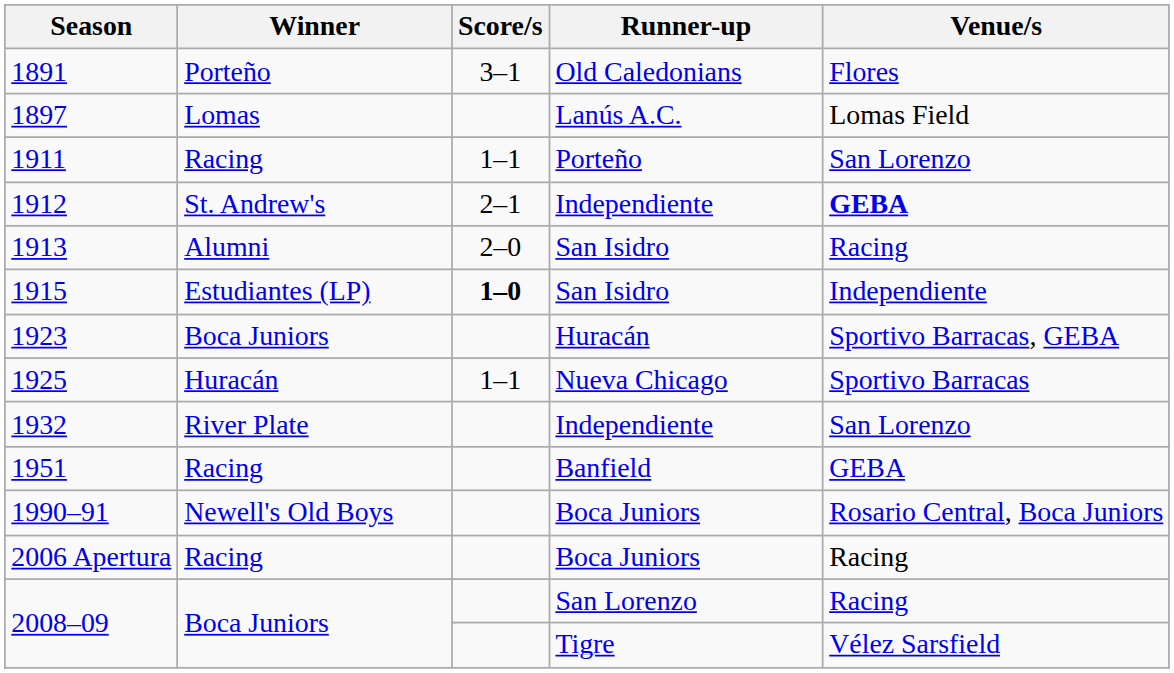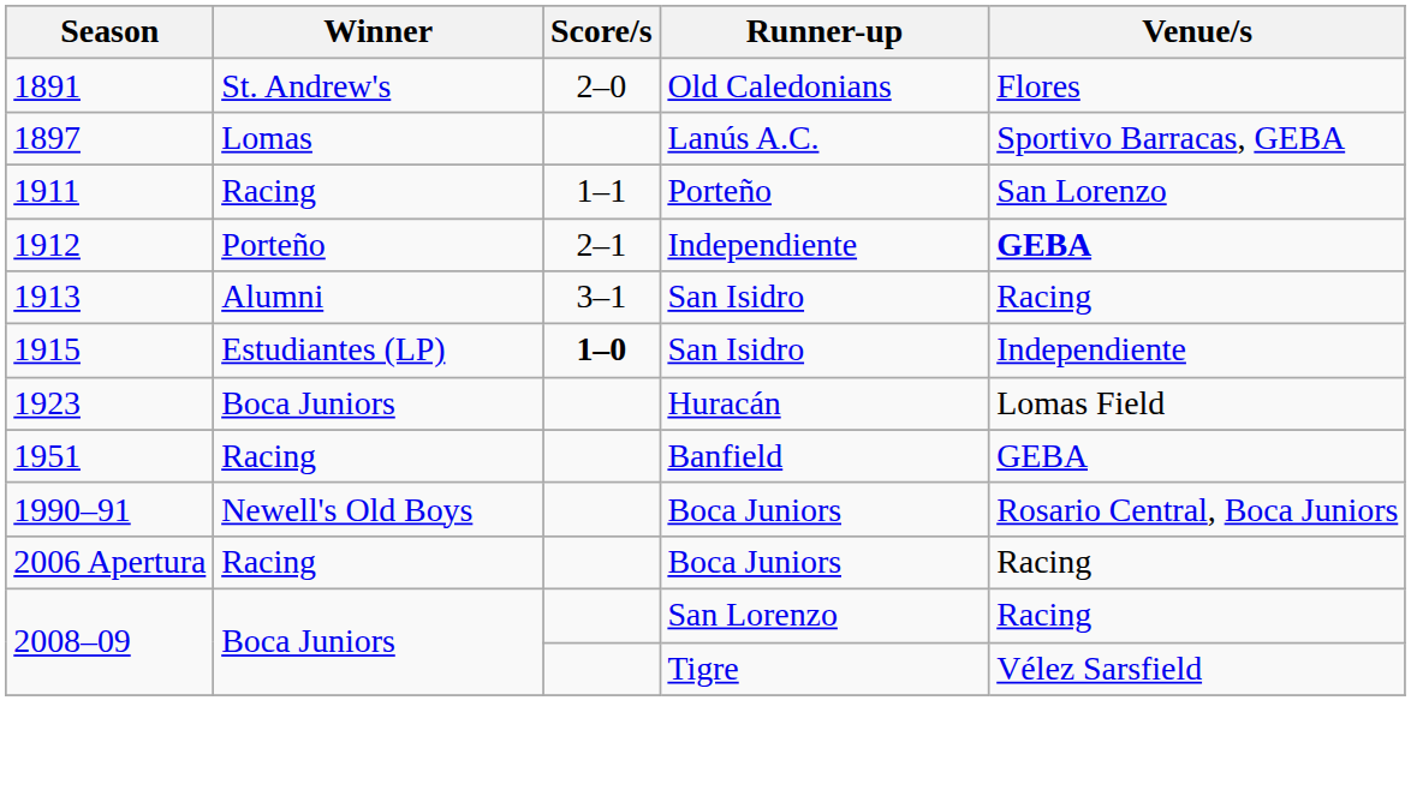 <table class="wikitable plainrowheaders sortable">
 <tr>
 <th scope="col">Season</th>
 <th scope="col" width=150px>Winner</th>
 <th scope="col">Score/s</th>
 <th scope="col" width=150px>Runner-up</th>
 <th scope="col">Venue/s</th>
 </tr>
 <tr>
 <td><a href='#'>1891</a> </td>
-<td><a href='#'>Porteño</a></td>
-<td align=center>3–1</td>
+<td><a href='#'>St. Andrew's</a></td>
+<td align=center>2–0</td>
 <td><a href='#'>Old Caledonians</a></td>
 <td><a href='#'>Flores</a></td>
 </tr>
 <tr>
 <td><a href='#'>1897</a></td>
 <td><a href='#'>Lomas</a></td>
 <td></td>
 <td><a href='#'>Lanús A.C.</a></td>
-<td>Lomas Field</td>
+<td><a href='#'>Sportivo Barracas</a>, <a href='#'>GEBA</a></td>
 </tr>
 <tr>
 <td><a href='#'>1911</a></td>
 <td><a href='#'>Racing</a></td>
 <td align=center>1–1 </td>
 <td><a href='#'>Porteño</a></td>
 <td><a href='#'>San Lorenzo</a> </td>
 </tr>
 <tr>
 <td><a href='#'>1912 </a></td>
-<td><a href='#'>St. Andrew's</a></td>
+<td><a href='#'>Porteño</a></td>
 <td align=center>2–1</td>
 <td><a href='#'>Independiente</a></td>
 <td><strong><a href='#'>GEBA</a></strong></td>
 </tr>
 <tr>
 <td><a href='#'>1913</a></td>
 <td><a href='#'>Alumni</a></td>
-<td align=center>2–0</td>
+<td align=center>3–1</td>
 <td><a href='#'>San Isidro</a></td>
 <td><a href='#'>Racing</a></td>
 </tr>
 <tr>
 <td><a href='#'>1915</a></td>
 <td><a href='#'>Estudiantes (LP)</a></td>
 <td align=center><strong>1–0</strong></td>
 <td><a href='#'>San Isidro</a></td>
 <td><a href='#'>Independiente</a></td>
 </tr>
 <tr>
 <td><a href='#'>1923</a></td>
 <td><a href='#'>Boca Juniors</a></td>
 <td></td>
 <td><a href='#'>Huracán</a></td>
-<td><a href='#'>Sportivo Barracas</a>, <a href='#'>GEBA</a></td>
-</tr>
-<tr>
-<td><a href='#'>1925</a></td>
-<td><a href='#'>Huracán</a></td>
-<td align=center>1–1 </td>
-<td><a href='#'>Nueva Chicago</a></td>
-<td><a href='#'>Sportivo Barracas</a></td>
-</tr>
-<tr>
-<td><a href='#'>1932 </a></td>
-<td><a href='#'>River Plate</a></td>
-<td></td>
-<td><a href='#'>Independiente</a></td>
-<td><a href='#'>San Lorenzo</a></td>
+<td>Lomas Field</td>
 </tr>
 <tr>
 <td><a href='#'>1951</a></td>
 <td><a href='#'>Racing</a></td>
 <td></td>
 <td><a href='#'>Banfield</a></td>
 <td><a href='#'>GEBA</a></td>
 </tr>
 <tr>
 <td><a href='#'>1990–91</a></td>
 <td><a href='#'>Newell's Old Boys</a></td>
 <td></td>
 <td><a href='#'>Boca Juniors</a></td>
 <td><a href='#'>Rosario Central</a>, <a href='#'>Boca Juniors</a></td>
 </tr>
 <tr>
 <td><a href='#'>2006 Apertura</a></td>
 <td><a href='#'>Racing</a></td>
 <td></td>
 <td><a href='#'>Boca Juniors</a></td>
 <td>Racing</td>
 </tr>
 <tr>
 <td rowspan=2><a href='#'>2008–09</a></td>
 <td rowspan=2><a href='#'>Boca Juniors</a></td>
 <td></td>
 <td><a href='#'>San Lorenzo</a></td>
 <td><a href='#'>Racing</a></td>
 </tr>
 <tr>
 <td></td>
 <td><a href='#'>Tigre</a></td>
 <td><a href='#'>Vélez Sarsfield</a></td>
 </tr>
 </table>
